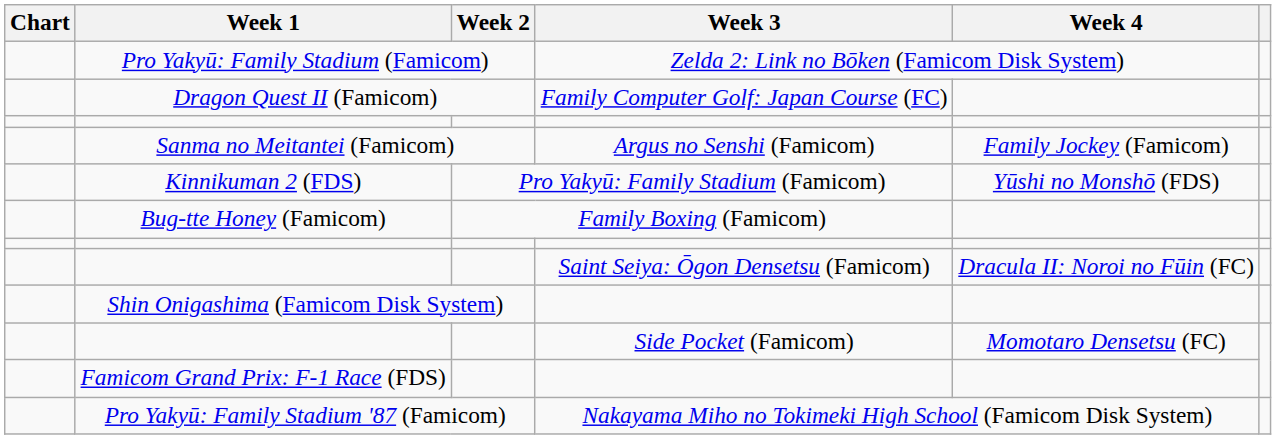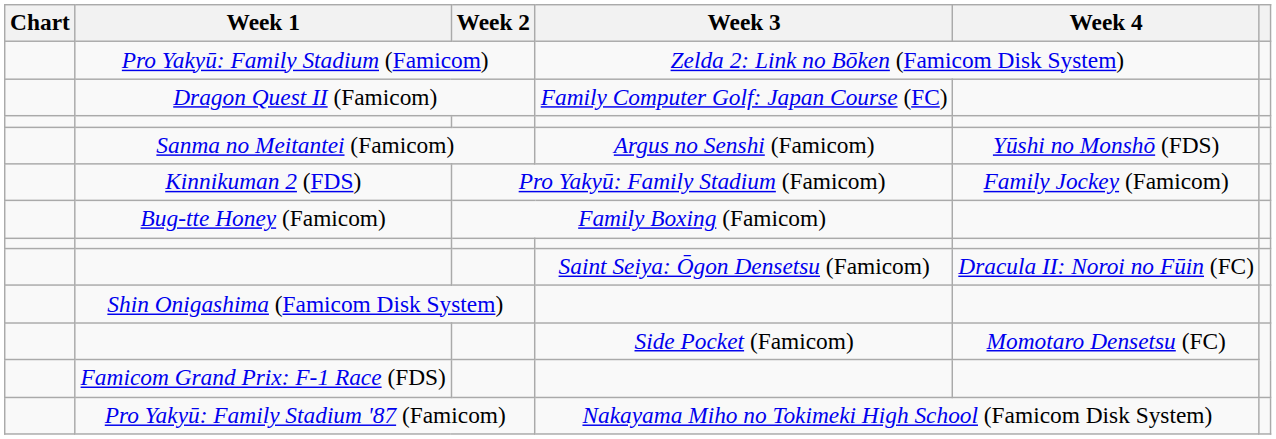 <table class="wikitable sortable" style="text-align:center">
 <tr>
 <th>Chart</th>
 <th>Week 1</th>
 <th>Week 2</th>
 <th>Week 3</th>
 <th>Week 4</th>
 <th class="unsortable"></th>
 </tr>
 <tr>
 <td></td>
 <td colspan="2"><em><a href='#'>Pro Yakyū: Family Stadium</a></em> (<a href='#'>Famicom</a>)</td>
 <td colspan="2"><em><a href='#'>Zelda 2: Link no Bōken</a></em> (<a href='#'>Famicom Disk System</a>)</td>
 <td></td>
 </tr>
 <tr>
 <td></td>
 <td colspan="2"><em><a href='#'>Dragon Quest II</a></em> (Famicom)</td>
 <td><em><a href='#'>Family Computer Golf: Japan Course</a></em> (<a href='#'>FC</a>)</td>
 <td></td>
 <td></td>
 </tr>
 <tr>
 <td></td>
 <td></td>
 <td></td>
 <td></td>
 <td></td>
 <td></td>
 </tr>
 <tr>
 <td></td>
 <td colspan="2"><em><a href='#'>Sanma no Meitantei</a></em> (Famicom)</td>
 <td><em><a href='#'>Argus no Senshi</a></em> (Famicom)</td>
-<td><em><a href='#'>Family Jockey</a></em> (Famicom)</td>
+<td><em><a href='#'>Yūshi no Monshō</a></em> (FDS)</td>
 <td></td>
 </tr>
 <tr>
 <td></td>
 <td><em><a href='#'>Kinnikuman 2</a></em> (<a href='#'>FDS</a>)</td>
 <td colspan="2"><em><a href='#'>Pro Yakyū: Family Stadium</a></em> (Famicom)</td>
-<td><em><a href='#'>Yūshi no Monshō</a></em> (FDS)</td>
+<td><em><a href='#'>Family Jockey</a></em> (Famicom)</td>
 <td></td>
 </tr>
 <tr>
 <td></td>
 <td><em><a href='#'>Bug-tte Honey</a></em> (Famicom)</td>
 <td colspan="2"><em><a href='#'>Family Boxing</a></em> (Famicom)</td>
 <td></td>
 <td></td>
 </tr>
 <tr>
 <td></td>
 <td></td>
 <td></td>
 <td></td>
 <td></td>
 <td></td>
 </tr>
 <tr>
 <td></td>
 <td></td>
 <td></td>
 <td><em><a href='#'>Saint Seiya: Ōgon Densetsu</a></em> (Famicom)</td>
 <td><em><a href='#'>Dracula II: Noroi no Fūin</a></em> (FC)</td>
 <td></td>
 </tr>
 <tr>
 <td></td>
 <td colspan="2"><em><a href='#'>Shin Onigashima</a></em> (<a href='#'>Famicom Disk System</a>)</td>
 <td></td>
 <td></td>
 <td></td>
 </tr>
 <tr>
 <td></td>
 <td></td>
 <td></td>
 <td><em><a href='#'>Side Pocket</a></em> (Famicom)</td>
 <td><em><a href='#'>Momotaro Densetsu</a></em> (FC)</td>
 <td rowspan="2"></td>
 </tr>
 <tr>
 <td></td>
 <td><em><a href='#'>Famicom Grand Prix: F-1 Race</a></em> (FDS)</td>
 <td></td>
 <td></td>
 <td></td>
 </tr>
 <tr>
 <td></td>
 <td colspan="2"><em><a href='#'>Pro Yakyū: Family Stadium '87</a></em> (Famicom)</td>
 <td colspan="2"><em><a href='#'>Nakayama Miho no Tokimeki High School</a></em> (Famicom Disk System)</td>
 <td></td>
 </tr>
 </table>
